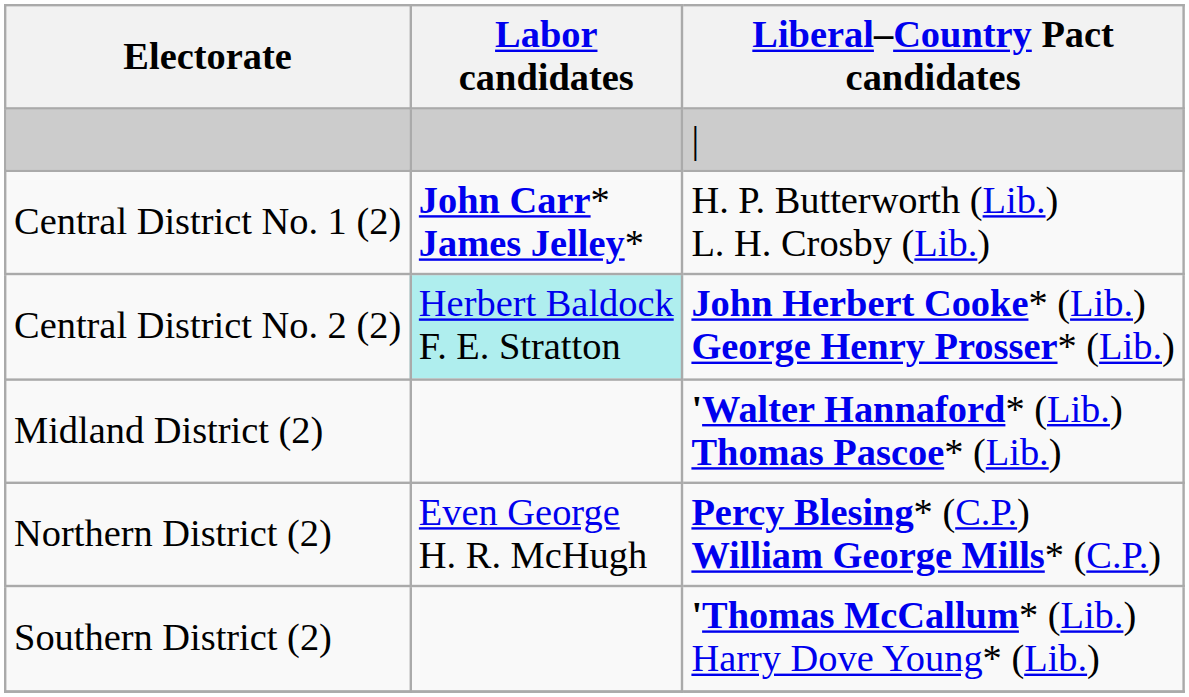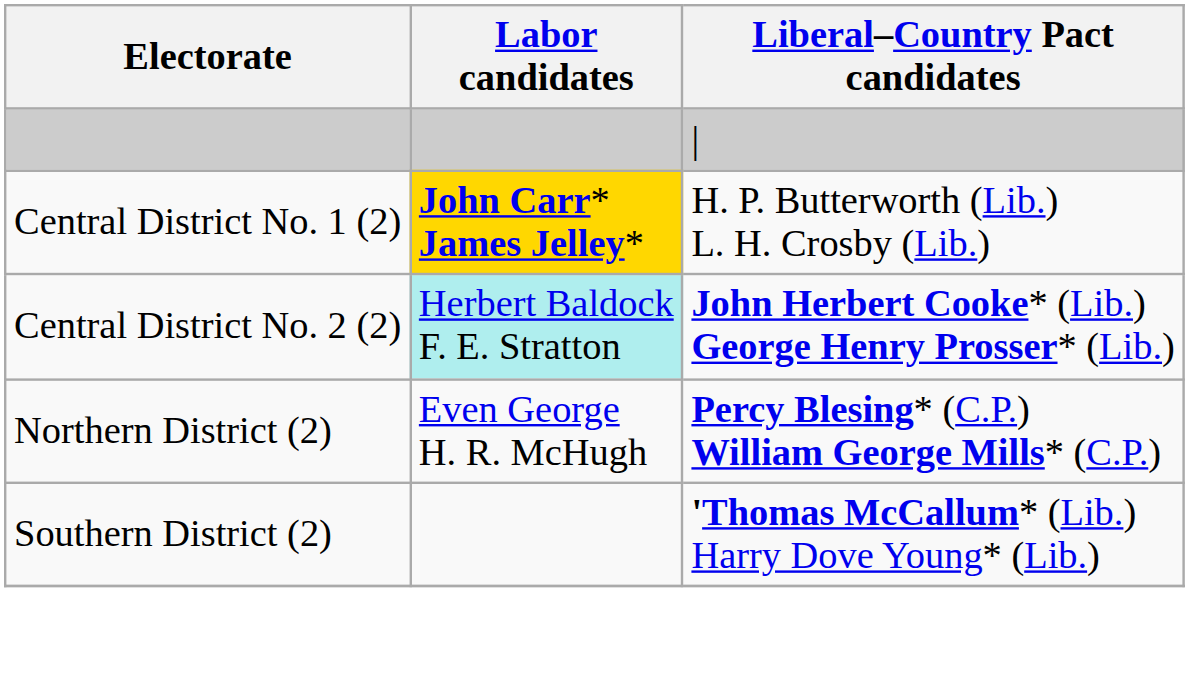 <table class="wikitable">
 <tr>
 <th>Electorate</th>
 <th><a href='#'>Labor</a><br> candidates</th>
 <th><a href='#'>Liberal</a>–<a href='#'>Country</a> Pact<br> candidates</th>
 </tr>
 <tr bgcolor="#cccccc">
 <td></td>
 <td></td>
 <td>|</td>
 </tr>
 <tr>
 <td>Central District No. 1 (2)</td>
-<td><strong><a href='#'>John Carr</a></strong>*<br><strong><a href='#'>James Jelley</a></strong>*</td>
+<td style="background: gold;"><strong><a href='#'>John Carr</a></strong>*<br><strong><a href='#'>James Jelley</a></strong>*</td>
 <td>H. P. Butterworth (<a href='#'>Lib.</a>)<br>L. H. Crosby (<a href='#'>Lib.</a>)</td>
 </tr>
 <tr>
 <td>Central District No. 2 (2)</td>
 <td style="background: paleturquoise;"><a href='#'>Herbert Baldock</a><br>F. E. Stratton</td>
 <td><strong><a href='#'>John Herbert Cooke</a></strong>* (<a href='#'>Lib.</a>)<br><strong><a href='#'>George Henry Prosser</a></strong>* (<a href='#'>Lib.</a>)</td>
-</tr>
-<tr>
-<td>Midland District (2)</td>
-<td></td>
-<td><strong>'<a href='#'>Walter Hannaford</a></strong>* (<a href='#'>Lib.</a>)<br><strong><a href='#'>Thomas Pascoe</a></strong>* (<a href='#'>Lib.</a>)</td>
 </tr>
 <tr>
 <td>Northern District (2)</td>
 <td><a href='#'>Even George</a><br>H. R. McHugh</td>
 <td><strong><a href='#'>Percy Blesing</a></strong>* (<a href='#'>C.P.</a>)<br><strong><a href='#'>William George Mills</a></strong>* (<a href='#'>C.P.</a>)</td>
 </tr>
 <tr>
 <td>Southern District (2)</td>
 <td></td>
 <td><strong>'<a href='#'>Thomas McCallum</a></strong>* (<a href='#'>Lib.</a>)<br><a href='#'>Harry Dove Young</a>* (<a href='#'>Lib.</a>)</td>
 </tr>
 <tr>
 </tr>
 </table>
